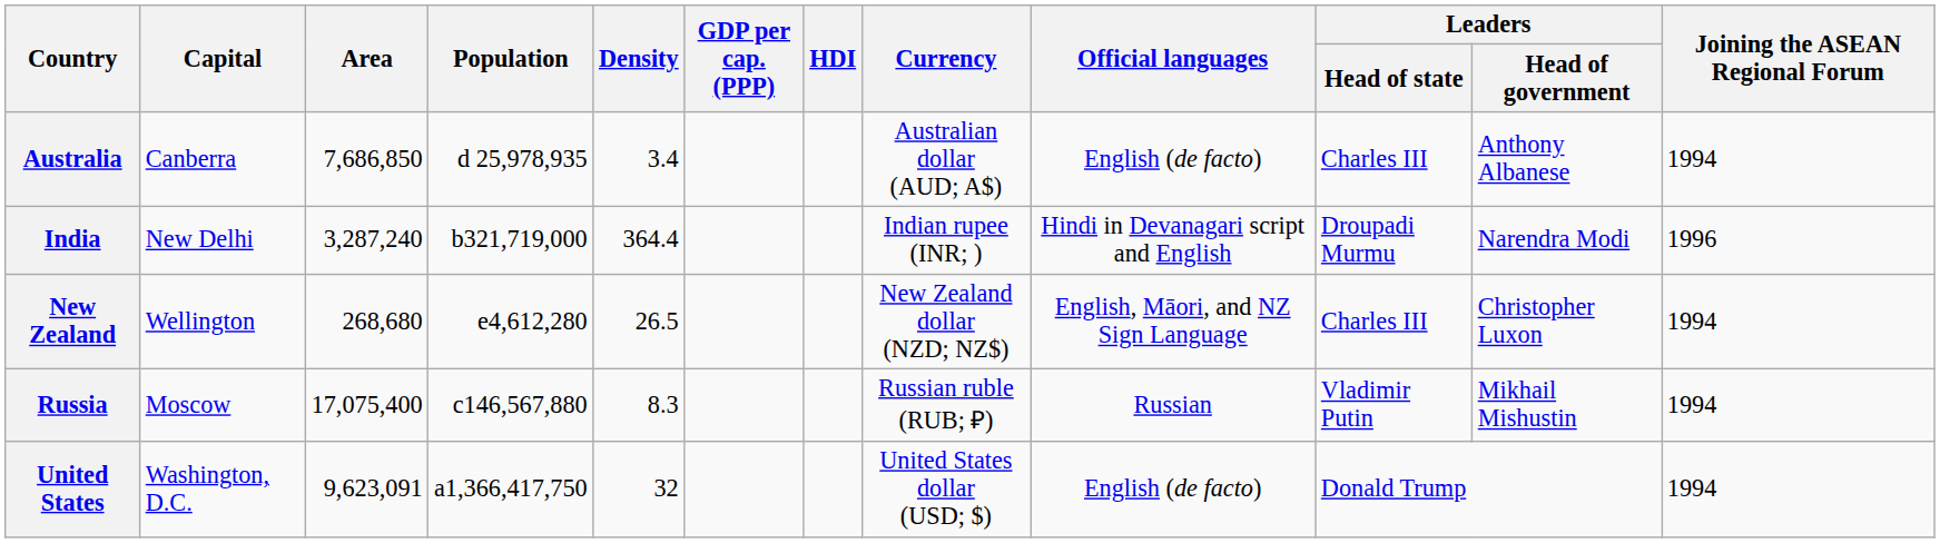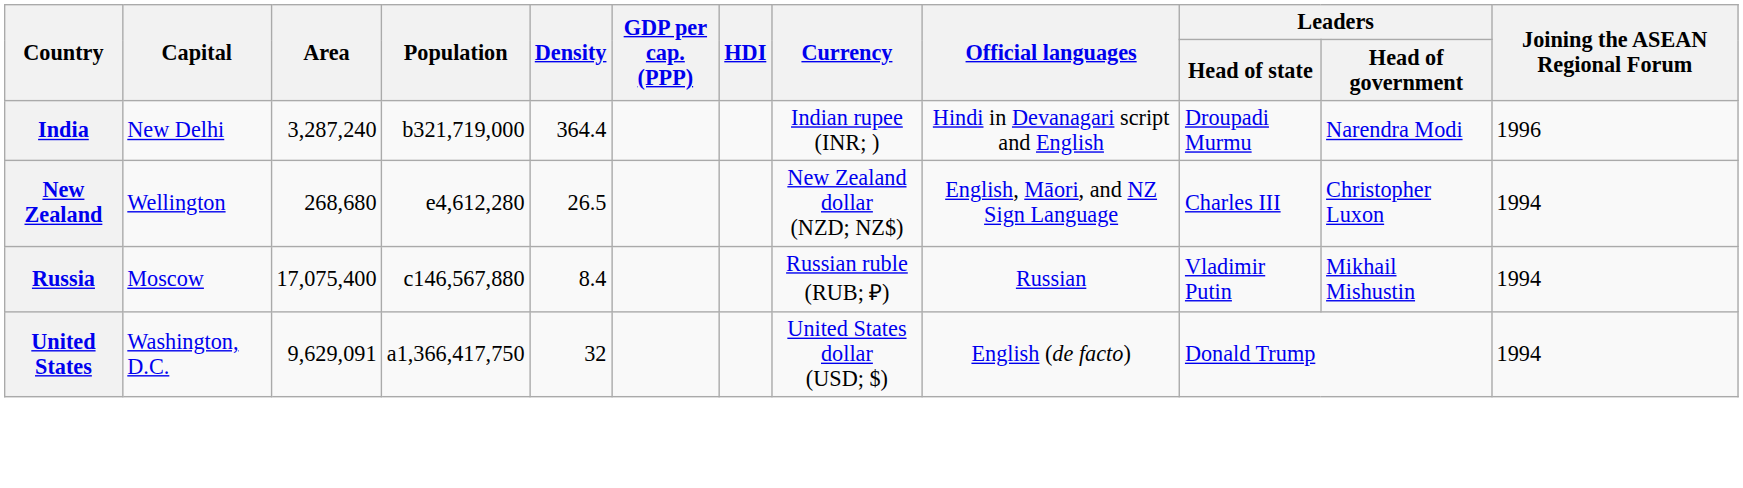 <table class="wikitable sortable plainrowheaders">
 <tr>
 <th scope="col" rowspan=2>Country</th>
 <th scope="col" rowspan=2>Capital</th>
 <th scope="col" rowspan=2>Area<br></th>
 <th scope="col" rowspan=2>Population</th>
 <th scope="col" rowspan=2><a href='#'>Density</a><br></th>
 <th scope="col" rowspan=2><a href='#'>GDP per cap.<br>(PPP)</a></th>
 <th scope="col" rowspan=2><a href='#'>HDI</a></th>
 <th scope="col" rowspan=2><a href='#'>Currency</a></th>
 <th scope="col" class="unsortable" rowspan=2><a href='#'>Official languages</a></th>
 <th scope="col" class="unsortable" colspan=2>Leaders</th>
 <th scope="col" rowspan=2>Joining the ASEAN Regional Forum</th>
 </tr>
 <tr>
 <th scope="col" class="unsortable">Head of state</th>
 <th scope="col" class="unsortable">Head of government</th>
-</tr>
-<tr>
-<th scope="row"><a href='#'>Australia</a></th>
-<td><a href='#'>Canberra</a></td>
-<td align=right>7,686,850</td>
-<td align=right><span>d</span> 25,978,935 </td>
-<td align=right>3.4</td>
-<td align=right></td>
-<td align=right></td>
-<td align=center><a href='#'>Australian dollar</a><br>(AUD; A$)</td>
-<td align=center><a href='#'>English</a> (<em>de facto</em>)</td>
-<td><a href='#'>Charles&nbsp;III</a></td>
-<td><a href='#'>Anthony Albanese</a></td>
-<td>1994</td>
 </tr>
 <tr>
 <th scope="row"><a href='#'>India</a></th>
 <td><a href='#'>New Delhi</a></td>
 <td align=right>3,287,240</td>
 <td align=right><span>b</span>321,719,000</td>
 <td align=right>364.4</td>
 <td align=right></td>
 <td align=right></td>
 <td align=center><a href='#'>Indian rupee</a><br>(INR; )</td>
 <td align=center><a href='#'>Hindi</a> in <a href='#'>Devanagari</a> script and <a href='#'>English</a></td>
 <td><a href='#'>Droupadi Murmu</a></td>
 <td><a href='#'>Narendra Modi</a></td>
 <td>1996</td>
 </tr>
 <tr>
 <th scope="row"><a href='#'>New Zealand</a></th>
 <td><a href='#'>Wellington</a></td>
 <td align=right>268,680</td>
 <td align=right><span>e</span>4,612,280</td>
 <td align=right>26.5</td>
 <td align=right></td>
 <td align=right></td>
 <td align=center><a href='#'>New Zealand dollar</a><br>(NZD; NZ$)</td>
 <td align=center><a href='#'>English</a>, <a href='#'>Māori</a>, and <a href='#'>NZ Sign Language</a></td>
 <td><a href='#'>Charles&nbsp;III</a></td>
 <td><a href='#'>Christopher Luxon</a></td>
 <td>1994</td>
 </tr>
 <tr>
 <th scope="row"><a href='#'>Russia</a></th>
 <td><a href='#'>Moscow</a></td>
 <td align=right>17,075,400</td>
 <td align=right><span>c</span>146,567,880</td>
-<td align=right>8.3</td>
+<td align=right>8.4</td>
 <td align=right></td>
 <td align=right></td>
 <td align=center><a href='#'>Russian ruble</a><br>(RUB; ₽)</td>
 <td align=center><a href='#'>Russian</a></td>
 <td><a href='#'>Vladimir Putin</a></td>
 <td><a href='#'>Mikhail Mishustin</a></td>
 <td>1994</td>
 </tr>
 <tr>
 <th scope="row"><a href='#'>United States</a></th>
 <td><a href='#'>Washington, D.C.</a></td>
-<td align=right>9,623,091</td>
+<td align=right>9,629,091</td>
 <td align=right><span>a</span>1,366,417,750</td>
 <td align=right>32</td>
 <td align=right></td>
 <td align=right></td>
 <td align=center><a href='#'>United States dollar</a><br>(USD; $)</td>
 <td align=center><a href='#'>English</a> (<em>de facto</em>)</td>
 <td colspan=2><a href='#'>Donald Trump</a></td>
 <td>1994</td>
 </tr>
 </table>
